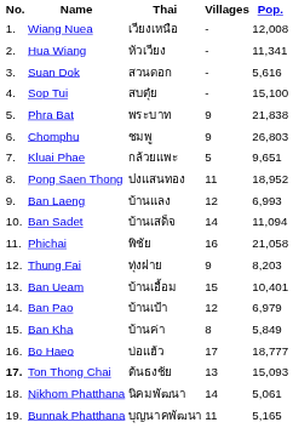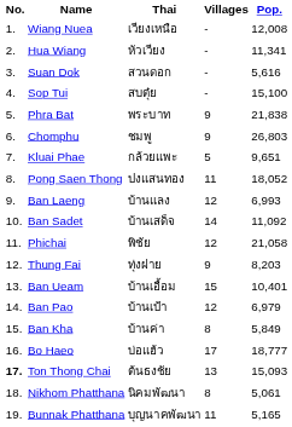 <table>
 <tr>
 <th>No.</th>
 <th>Name</th>
 <th>Thai</th>
 <th>Villages</th>
 <th><a href='#'>Pop.</a></th>
 </tr>
 <tr>
 <td>1.</td>
 <td><a href='#'>Wiang Nuea</a></td>
 <td>เวียงเหนือ</td>
 <td>-</td>
 <td>12,008</td>
 </tr>
 <tr>
 <td>2.</td>
 <td><a href='#'>Hua Wiang</a></td>
 <td>หัวเวียง</td>
 <td>-</td>
 <td>11,341</td>
 </tr>
 <tr>
 <td>3.</td>
 <td><a href='#'>Suan Dok</a></td>
 <td>สวนดอก</td>
 <td>-</td>
 <td>5,616</td>
 </tr>
 <tr>
 <td>4.</td>
 <td><a href='#'>Sop Tui</a></td>
 <td>สบตุ๋ย</td>
 <td>-</td>
 <td>15,100</td>
 </tr>
 <tr>
 <td>5.</td>
 <td><a href='#'>Phra Bat</a></td>
 <td>พระบาท</td>
 <td>9</td>
 <td>21,838</td>
 </tr>
 <tr>
 <td>6.</td>
 <td><a href='#'>Chomphu</a></td>
 <td>ชมพู</td>
 <td>9</td>
 <td>26,803</td>
 </tr>
 <tr>
 <td>7.</td>
 <td><a href='#'>Kluai Phae</a></td>
 <td>กล้วยแพะ</td>
 <td>5</td>
 <td>9,651</td>
 </tr>
 <tr>
 <td>8.</td>
 <td><a href='#'>Pong Saen Thong</a></td>
 <td>ปงแสนทอง</td>
 <td>11</td>
-<td>18,952</td>
+<td>18,052</td>
 </tr>
 <tr>
 <td>9.</td>
 <td><a href='#'>Ban Laeng</a></td>
 <td>บ้านแลง</td>
 <td>12</td>
 <td>6,993</td>
 </tr>
 <tr>
 <td>10.</td>
 <td><a href='#'>Ban Sadet</a></td>
 <td>บ้านเสด็จ</td>
 <td>14</td>
-<td>11,094</td>
+<td>11,092</td>
 </tr>
 <tr>
 <td>11.</td>
 <td><a href='#'>Phichai</a></td>
 <td>พิชัย</td>
-<td>16</td>
+<td>12</td>
 <td>21,058</td>
 </tr>
 <tr>
 <td>12.</td>
 <td><a href='#'>Thung Fai</a></td>
 <td>ทุ่งฝาย</td>
 <td>9</td>
 <td>8,203</td>
 </tr>
 <tr>
 <td>13.</td>
 <td><a href='#'>Ban Ueam</a></td>
 <td>บ้านเอื้อม</td>
 <td>15</td>
 <td>10,401</td>
 </tr>
 <tr>
 <td>14.</td>
 <td><a href='#'>Ban Pao</a></td>
 <td>บ้านเป้า</td>
 <td>12</td>
 <td>6,979</td>
 </tr>
 <tr>
 <td>15.</td>
 <td><a href='#'>Ban Kha</a></td>
 <td>บ้านค่า</td>
 <td>8</td>
 <td>5,849</td>
 </tr>
 <tr>
 <td>16.</td>
 <td><a href='#'>Bo Haeo</a></td>
 <td>บ่อแฮ้ว</td>
 <td>17</td>
 <td>18,777</td>
 </tr>
 <tr>
 <td><strong>17.</strong></td>
 <td><a href='#'>Ton Thong Chai</a></td>
 <td>ต้นธงชัย</td>
 <td>13</td>
 <td>15,093</td>
 </tr>
 <tr>
 <td>18.</td>
 <td><a href='#'>Nikhom Phatthana</a></td>
 <td>นิคมพัฒนา</td>
-<td>14</td>
+<td>8</td>
 <td>5,061</td>
 </tr>
 <tr>
 <td>19.</td>
 <td><a href='#'>Bunnak Phatthana</a></td>
 <td>บุญนาคพัฒนา</td>
 <td>11</td>
 <td>5,165</td>
 </tr>
 </table>
